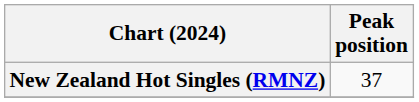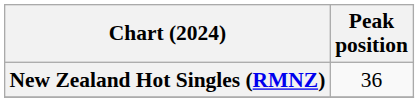 <table class="wikitable sortable plainrowheaders" style="text-align:center">
 <tr>
 <th scope="col">Chart (2024)</th>
 <th scope="col">Peak<br>position</th>
 </tr>
 <tr>
 <th scope="row">New Zealand Hot Singles (<a href='#'>RMNZ</a>)</th>
-<td>37</td>
+<td>36</td>
 </tr>
 <tr>
 </tr>
 <tr>
 </tr>
 </table>
